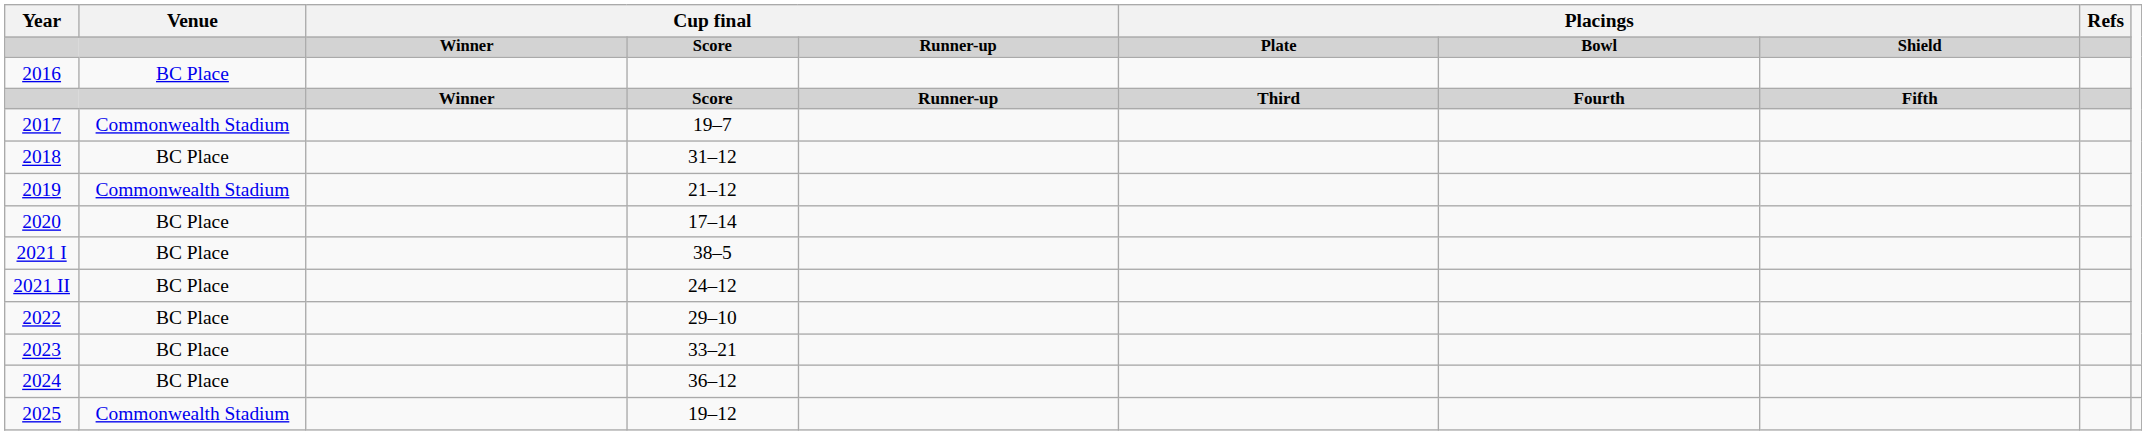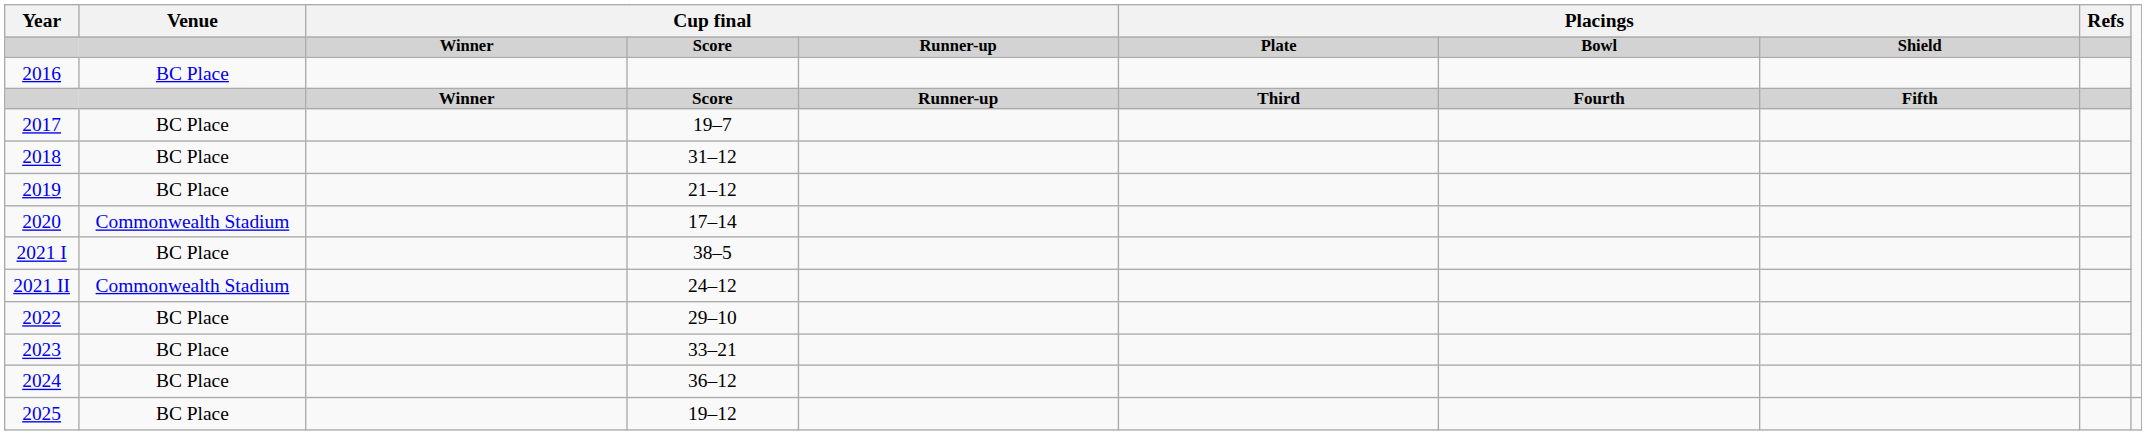 <table class="wikitable" style="font-size:90%; width: 100%; text-align: center;">
 <tr>
 <th>Year</th>
 <th>Venue</th>
 <th colspan=3>Cup final</th>
 <th colspan=3>Placings</th>
 <th>Refs</th>
 </tr>
 <tr bgcolor=lightgrey style="line-height:9px; font-size:85%; padding:0px;">
 <td style="border-right:0px;"></td>
 <td style="border-left:0px;"></td>
 <td width=15% style="font-weight:bold;">Winner</td>
 <td width=8%  style="font-weight:bold;">Score</td>
 <td width=15% style="font-weight:bold;">Runner-up</td>
 <td width=15% style="font-weight:bold;">Plate</td>
 <td width=15% style="font-weight:bold;">Bowl</td>
 <td width=15% style="font-weight:bold;">Shield</td>
 <td></td>
 </tr>
 <tr>
 <td><a href='#'>2016</a></td>
 <td><a href='#'>BC Place</a></td>
 <td></td>
 <td></td>
 <td></td>
 <td></td>
 <td></td>
 <td></td>
 <td></td>
 </tr>
 <tr bgcolor=lightgrey style="line-height:9px; font-size:88%; font-weight:bold; padding:0px;">
 <td style="border-right:0px;"></td>
 <td style="border-left:0px;"></td>
 <td>Winner</td>
 <td>Score</td>
 <td>Runner-up</td>
 <td>Third</td>
 <td>Fourth</td>
 <td>Fifth</td>
 <td></td>
 </tr>
 <tr>
 <td><a href='#'>2017</a></td>
-<td><a href='#'>Commonwealth Stadium</a></td>
+<td>BC Place</td>
 <td></td>
 <td>19–7</td>
 <td></td>
 <td></td>
 <td></td>
 <td></td>
 <td></td>
 </tr>
 <tr>
 <td><a href='#'>2018</a></td>
 <td>BC Place</td>
 <td></td>
 <td>31–12</td>
 <td></td>
 <td></td>
 <td></td>
 <td></td>
 <td></td>
 </tr>
 <tr>
 <td><a href='#'>2019</a></td>
-<td><a href='#'>Commonwealth Stadium</a></td>
+<td>BC Place</td>
 <td></td>
 <td>21–12</td>
 <td></td>
 <td></td>
 <td></td>
 <td></td>
 <td></td>
 </tr>
 <tr>
 <td><a href='#'>2020</a></td>
-<td>BC Place</td>
+<td><a href='#'>Commonwealth Stadium</a></td>
 <td></td>
 <td>17–14</td>
 <td></td>
 <td></td>
 <td></td>
 <td></td>
 <td></td>
 </tr>
 <tr>
 <td><a href='#'>2021 I</a></td>
 <td>BC Place</td>
 <td></td>
 <td>38–5</td>
 <td></td>
 <td></td>
 <td></td>
 <td></td>
 <td></td>
 </tr>
 <tr>
 <td><a href='#'>2021 II</a></td>
-<td>BC Place</td>
+<td><a href='#'>Commonwealth Stadium</a></td>
 <td></td>
 <td>24–12</td>
 <td></td>
 <td></td>
 <td></td>
 <td></td>
 <td></td>
 </tr>
 <tr>
 <td><a href='#'>2022</a></td>
 <td>BC Place</td>
 <td></td>
 <td>29–10</td>
 <td></td>
 <td></td>
 <td></td>
 <td></td>
 <td></td>
 </tr>
 <tr>
 <td><a href='#'>2023</a></td>
 <td>BC Place</td>
 <td></td>
 <td>33–21</td>
 <td></td>
 <td></td>
 <td></td>
 <td></td>
 <td></td>
 </tr>
 <tr>
 <td><a href='#'>2024</a></td>
 <td>BC Place</td>
 <td></td>
 <td>36–12</td>
 <td></td>
 <td></td>
 <td></td>
 <td></td>
 <td></td>
 <td></td>
 </tr>
 <tr>
 <td><a href='#'>2025</a></td>
-<td><a href='#'>Commonwealth Stadium</a></td>
+<td>BC Place</td>
 <td></td>
 <td>19–12</td>
 <td></td>
 <td></td>
 <td></td>
 <td></td>
 <td></td>
 </tr>
 </table>
